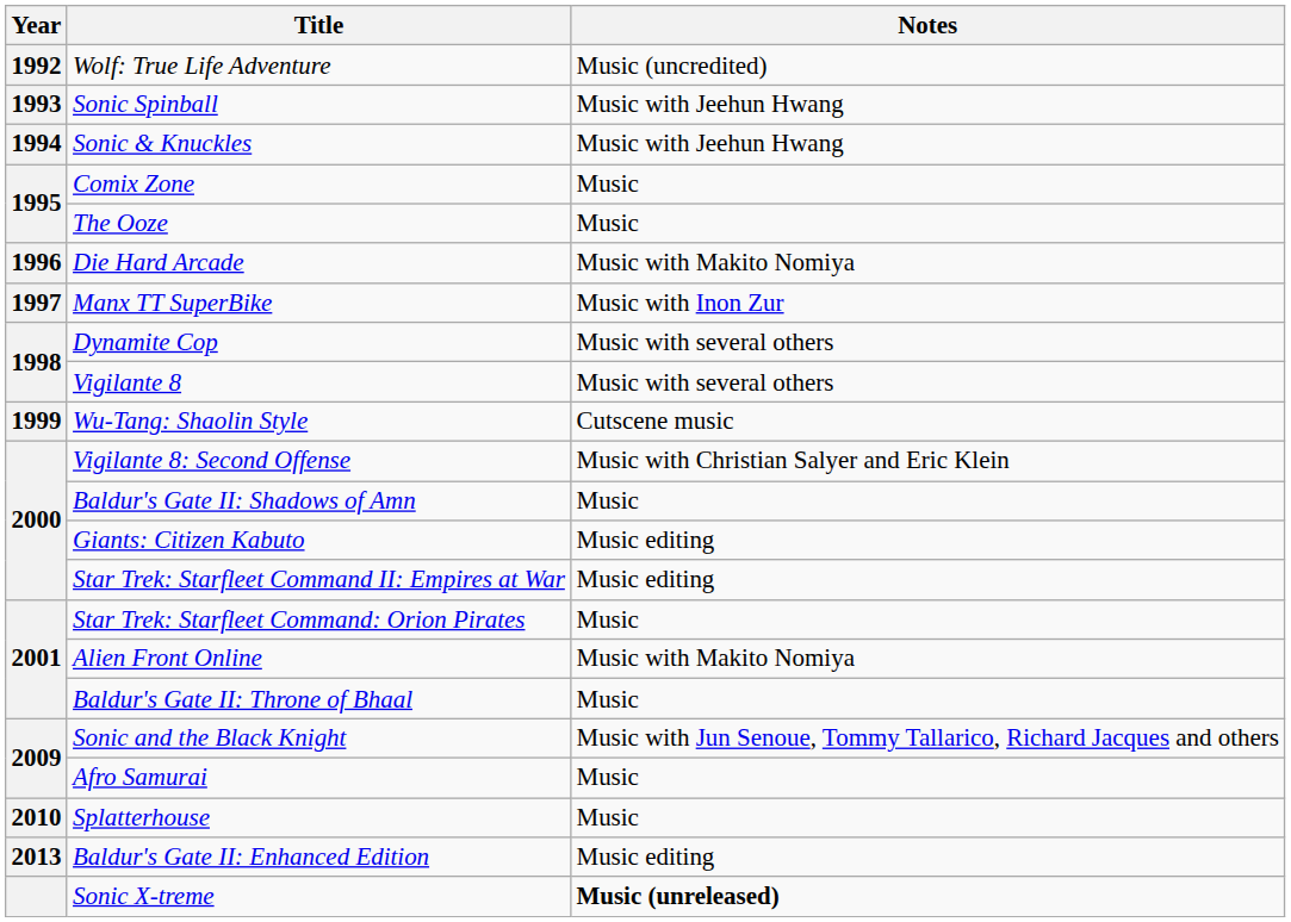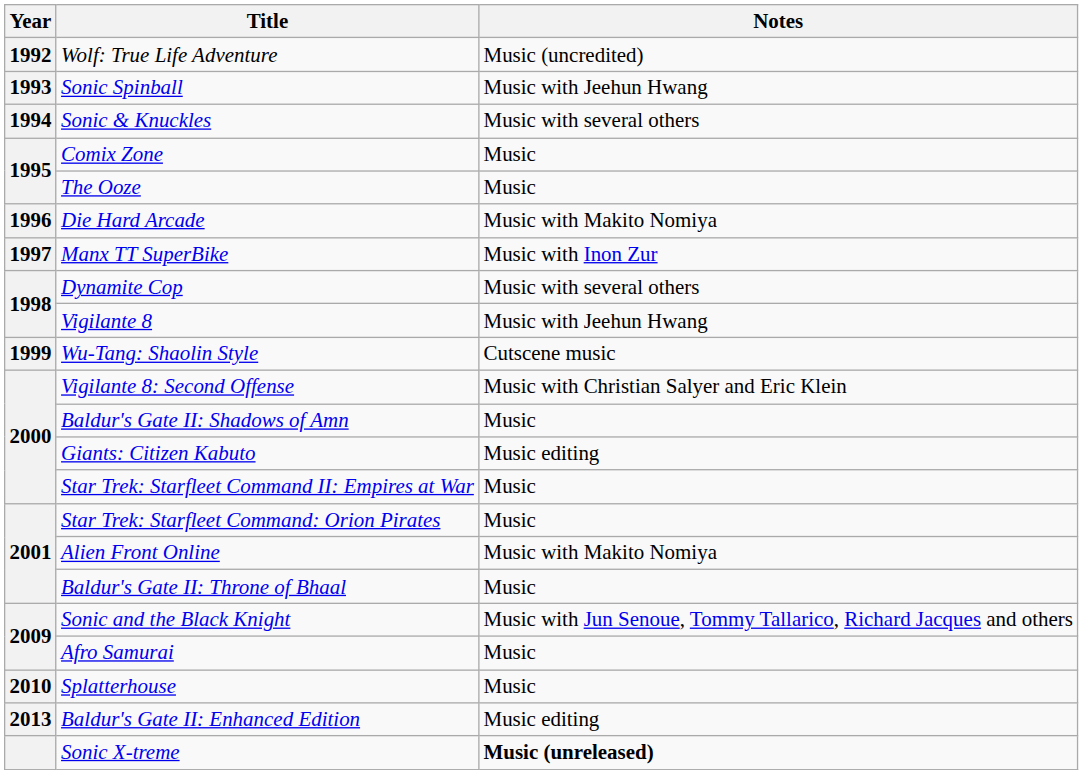 <table class="wikitable">
 <tr>
 <th>Year</th>
 <th>Title</th>
 <th>Notes</th>
 </tr>
 <tr>
 <th>1992</th>
 <td><em>Wolf: True Life Adventure</em></td>
 <td>Music (uncredited)</td>
 </tr>
 <tr>
 <th>1993</th>
 <td><em><a href='#'>Sonic Spinball</a></em></td>
 <td>Music with Jeehun Hwang</td>
 </tr>
 <tr>
 <th>1994</th>
 <td><em><a href='#'>Sonic & Knuckles</a></em></td>
-<td>Music with Jeehun Hwang</td>
+<td>Music with several others</td>
 </tr>
 <tr>
 <th rowspan="2">1995</th>
 <td><em><a href='#'>Comix Zone</a></em></td>
 <td>Music</td>
 </tr>
 <tr>
 <td><em><a href='#'>The Ooze</a></em></td>
 <td>Music</td>
 </tr>
 <tr>
 <th>1996</th>
 <td><em><a href='#'>Die Hard Arcade</a></em></td>
 <td>Music with Makito Nomiya</td>
 </tr>
 <tr>
 <th>1997</th>
 <td><em><a href='#'>Manx TT SuperBike</a></em></td>
 <td>Music with <a href='#'>Inon Zur</a></td>
 </tr>
 <tr>
 <th rowspan="2">1998</th>
 <td><em><a href='#'>Dynamite Cop</a></em></td>
 <td>Music with several others</td>
 </tr>
 <tr>
 <td><em><a href='#'>Vigilante 8</a></em></td>
-<td>Music with several others</td>
+<td>Music with Jeehun Hwang</td>
 </tr>
 <tr>
 <th>1999</th>
 <td><em><a href='#'>Wu-Tang: Shaolin Style</a></em></td>
 <td>Cutscene music</td>
 </tr>
 <tr>
 <th rowspan="4">2000</th>
 <td><em><a href='#'>Vigilante 8: Second Offense</a></em></td>
 <td>Music with Christian Salyer and Eric Klein</td>
 </tr>
 <tr>
 <td><em><a href='#'>Baldur's Gate II: Shadows of Amn</a></em></td>
 <td>Music</td>
 </tr>
 <tr>
 <td><em><a href='#'>Giants: Citizen Kabuto</a></em></td>
 <td>Music editing</td>
 </tr>
 <tr>
 <td><em><a href='#'>Star Trek: Starfleet Command II: Empires at War</a></em></td>
-<td>Music editing</td>
+<td>Music</td>
 </tr>
 <tr>
 <th rowspan="3">2001</th>
 <td><em><a href='#'>Star Trek: Starfleet Command: Orion Pirates</a></em></td>
 <td>Music</td>
 </tr>
 <tr>
 <td><em><a href='#'>Alien Front Online</a></em></td>
 <td>Music with Makito Nomiya</td>
 </tr>
 <tr>
 <td><em><a href='#'>Baldur's Gate II: Throne of Bhaal</a></em></td>
 <td>Music</td>
 </tr>
 <tr>
 <th rowspan="2">2009</th>
 <td><em><a href='#'>Sonic and the Black Knight</a></em></td>
 <td>Music with <a href='#'>Jun Senoue</a>, <a href='#'>Tommy Tallarico</a>, <a href='#'>Richard Jacques</a> and others</td>
 </tr>
 <tr>
 <td><em><a href='#'>Afro Samurai</a></em></td>
 <td>Music</td>
 </tr>
 <tr>
 <th>2010</th>
 <td><em><a href='#'>Splatterhouse</a></em></td>
 <td>Music</td>
 </tr>
 <tr>
 <th>2013</th>
 <td><em><a href='#'>Baldur's Gate II: Enhanced Edition</a></em></td>
 <td>Music editing</td>
 </tr>
 <tr>
 <th></th>
 <td><em><a href='#'>Sonic X-treme</a></em></td>
 <td><strong>Music (unreleased)</strong></td>
 </tr>
 </table>
